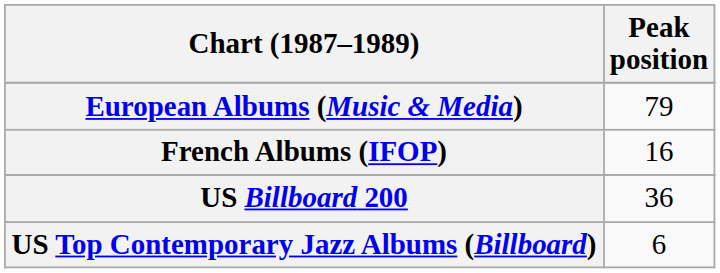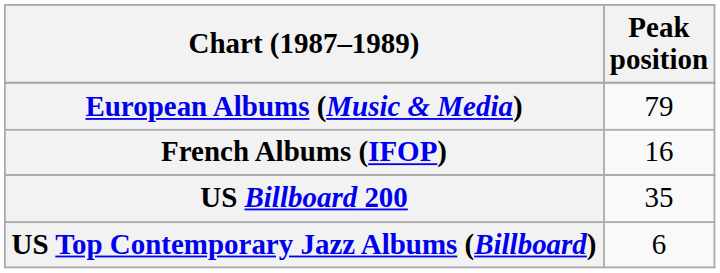 <table class="wikitable sortable plainrowheaders" style="text-align:center">
 <tr>
 <th scope="col">Chart (1987–1989)</th>
 <th scope="col">Peak<br>position</th>
 </tr>
 <tr>
 </tr>
 <tr>
 <th scope="row"><a href='#'>European Albums</a> (<em><a href='#'>Music & Media</a></em>)</th>
 <td>79</td>
 </tr>
 <tr>
 <th scope="row">French Albums (<a href='#'>IFOP</a>)</th>
 <td>16</td>
 </tr>
 <tr>
 </tr>
 <tr>
 <th scope="row">US <a href='#'><em>Billboard</em> 200</a></th>
-<td>36</td>
+<td>35</td>
 </tr>
 <tr>
 <th scope="row">US <a href='#'>Top Contemporary Jazz Albums</a> (<em><a href='#'>Billboard</a></em>)</th>
 <td>6</td>
 </tr>
 </table>
